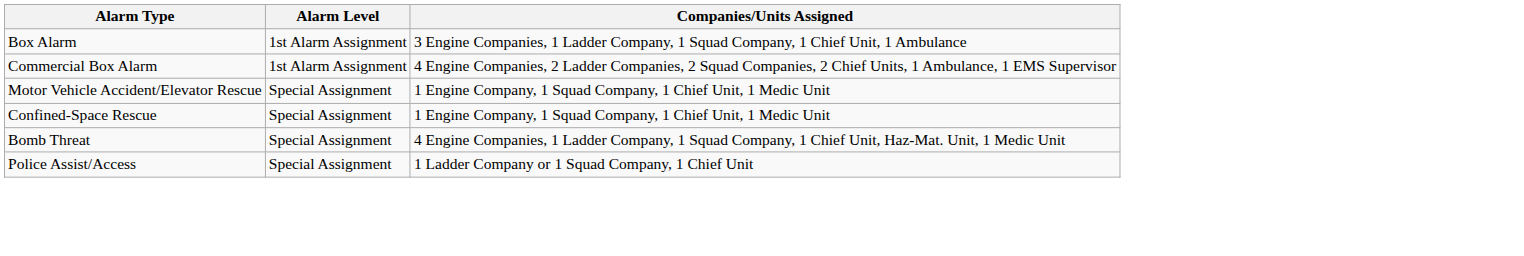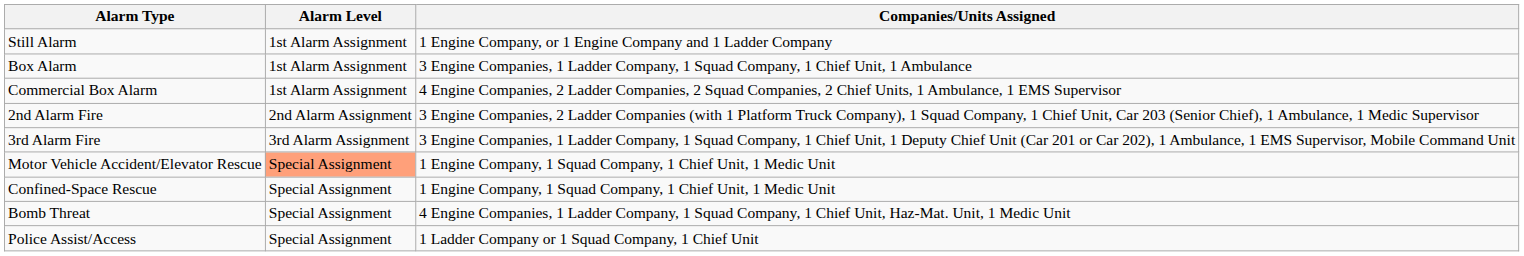 <table class=wikitable>
 <tr valign=bottom>
 <th>Alarm Type</th>
 <th>Alarm Level</th>
 <th>Companies/Units Assigned</th>
+</tr>
+<tr>
+<td>Still Alarm</td>
+<td>1st Alarm Assignment</td>
+<td>1 Engine Company, or 1 Engine Company and 1 Ladder Company</td>
 </tr>
 <tr>
 <td>Box Alarm</td>
 <td>1st Alarm Assignment</td>
 <td>3 Engine Companies, 1 Ladder Company, 1 Squad Company, 1 Chief Unit, 1 Ambulance</td>
 </tr>
 <tr>
 <td>Commercial Box Alarm</td>
 <td>1st Alarm Assignment</td>
 <td>4 Engine Companies, 2 Ladder Companies, 2 Squad Companies, 2 Chief Units, 1 Ambulance, 1 EMS Supervisor</td>
 </tr>
 <tr>
+<td>2nd Alarm Fire</td>
+<td>2nd Alarm Assignment</td>
+<td>3 Engine Companies, 2 Ladder Companies (with 1 Platform Truck Company), 1 Squad Company, 1 Chief Unit, Car 203 (Senior Chief), 1 Ambulance, 1 Medic Supervisor</td>
+</tr>
+<tr>
+<td>3rd Alarm Fire</td>
+<td>3rd Alarm Assignment</td>
+<td>3 Engine Companies, 1 Ladder Company, 1 Squad Company, 1 Chief Unit, 1 Deputy Chief Unit (Car 201 or Car 202), 1 Ambulance, 1 EMS Supervisor, Mobile Command Unit</td>
+</tr>
+<tr>
 <td>Motor Vehicle Accident/Elevator Rescue</td>
-<td>Special Assignment</td>
+<td style="background: lightsalmon;">Special Assignment</td>
 <td>1 Engine Company, 1 Squad Company, 1 Chief Unit, 1 Medic Unit</td>
 </tr>
 <tr>
 <td>Confined-Space Rescue</td>
 <td>Special Assignment</td>
 <td>1 Engine Company, 1 Squad Company, 1 Chief Unit, 1 Medic Unit</td>
 </tr>
 <tr>
 <td>Bomb Threat</td>
 <td>Special Assignment</td>
 <td>4 Engine Companies, 1 Ladder Company, 1 Squad Company, 1 Chief Unit, Haz-Mat. Unit, 1 Medic Unit</td>
 </tr>
 <tr>
 <td>Police Assist/Access</td>
 <td>Special Assignment</td>
 <td>1 Ladder Company or 1 Squad Company, 1 Chief Unit</td>
 </tr>
 </table>
